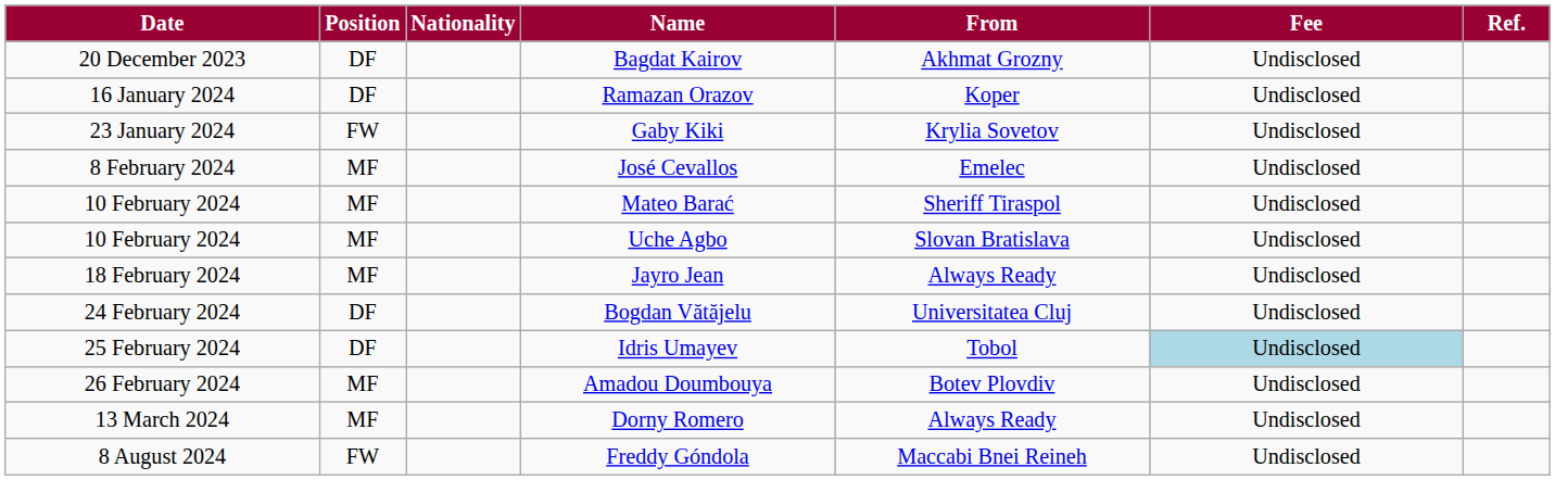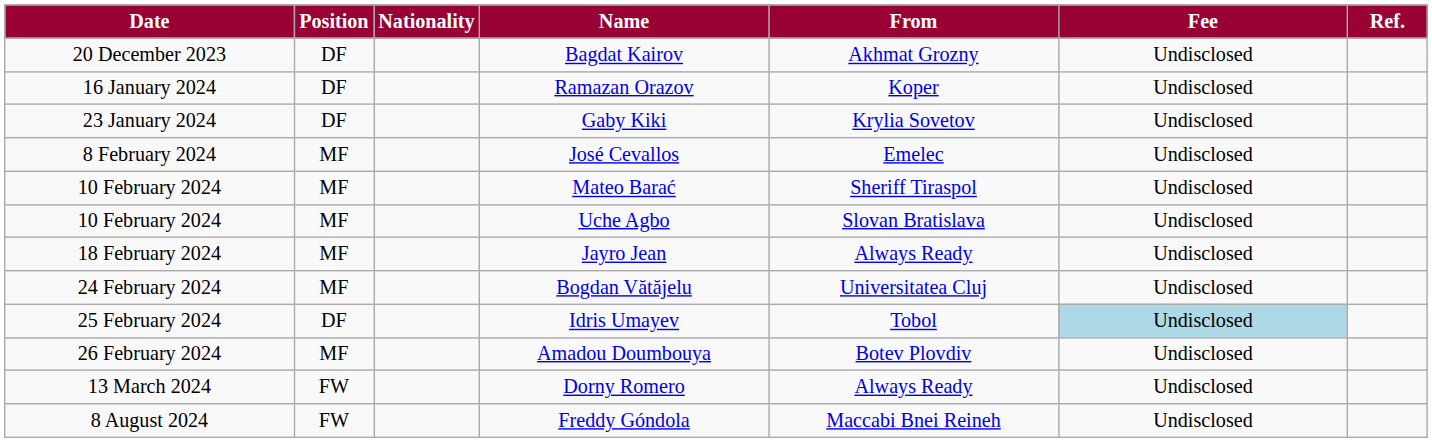 <table class="wikitable"  style="text-align:center; font-size:90%; ">
 <tr>
 <th style="background:#990033; color:#FFFFFF; width:200px;">Date</th>
 <th style="background:#990033; color:#FFFFFF; width:50px;">Position</th>
 <th style="background:#990033; color:#FFFFFF; width:50px;">Nationality</th>
 <th style="background:#990033; color:#FFFFFF; width:200px;">Name</th>
 <th style="background:#990033; color:#FFFFFF; width:200px;">From</th>
 <th style="background:#990033; color:#FFFFFF; width:200px;">Fee</th>
 <th style="background:#990033; color:#FFFFFF; width:50px;">Ref.</th>
 </tr>
 <tr>
 <td>20 December 2023</td>
 <td>DF</td>
 <td></td>
 <td><a href='#'>Bagdat Kairov</a></td>
 <td><a href='#'>Akhmat Grozny</a></td>
 <td>Undisclosed</td>
 <td></td>
 </tr>
 <tr>
 <td>16 January 2024</td>
 <td>DF</td>
 <td></td>
 <td><a href='#'>Ramazan Orazov</a></td>
 <td><a href='#'>Koper</a></td>
 <td>Undisclosed</td>
 <td></td>
 </tr>
 <tr>
 <td>23 January 2024</td>
-<td>FW</td>
+<td>DF</td>
 <td></td>
 <td><a href='#'>Gaby Kiki</a></td>
 <td><a href='#'>Krylia Sovetov</a></td>
 <td>Undisclosed</td>
 <td></td>
 </tr>
 <tr>
 <td>8 February 2024</td>
 <td>MF</td>
 <td></td>
 <td><a href='#'>José Cevallos</a></td>
 <td><a href='#'>Emelec</a></td>
 <td>Undisclosed</td>
 <td></td>
 </tr>
 <tr>
 <td>10 February 2024</td>
 <td>MF</td>
 <td></td>
 <td><a href='#'>Mateo Barać</a></td>
 <td><a href='#'>Sheriff Tiraspol</a></td>
 <td>Undisclosed</td>
 <td></td>
 </tr>
 <tr>
 <td>10 February 2024</td>
 <td>MF</td>
 <td></td>
 <td><a href='#'>Uche Agbo</a></td>
 <td><a href='#'>Slovan Bratislava</a></td>
 <td>Undisclosed</td>
 <td></td>
 </tr>
 <tr>
 <td>18 February 2024</td>
 <td>MF</td>
 <td></td>
 <td><a href='#'>Jayro Jean</a></td>
 <td><a href='#'>Always Ready</a></td>
 <td>Undisclosed</td>
 <td></td>
 </tr>
 <tr>
 <td>24 February 2024</td>
-<td>DF</td>
+<td>MF</td>
 <td></td>
 <td><a href='#'>Bogdan Vătăjelu</a></td>
 <td><a href='#'>Universitatea Cluj</a></td>
 <td>Undisclosed</td>
 <td></td>
 </tr>
 <tr>
 <td>25 February 2024</td>
 <td>DF</td>
 <td></td>
 <td><a href='#'>Idris Umayev</a></td>
 <td><a href='#'>Tobol</a></td>
 <td style="background: lightblue;">Undisclosed</td>
 <td></td>
 </tr>
 <tr>
 <td>26 February 2024</td>
 <td>MF</td>
 <td></td>
 <td><a href='#'>Amadou Doumbouya</a></td>
 <td><a href='#'>Botev Plovdiv</a></td>
 <td>Undisclosed</td>
 <td></td>
 </tr>
 <tr>
 <td>13 March 2024</td>
-<td>MF</td>
+<td>FW</td>
 <td></td>
 <td><a href='#'>Dorny Romero</a></td>
 <td><a href='#'>Always Ready</a></td>
 <td>Undisclosed</td>
 <td></td>
 </tr>
 <tr>
 <td>8 August 2024</td>
 <td>FW</td>
 <td></td>
 <td><a href='#'>Freddy Góndola</a></td>
 <td><a href='#'>Maccabi Bnei Reineh</a></td>
 <td>Undisclosed</td>
 <td></td>
 </tr>
 </table>
